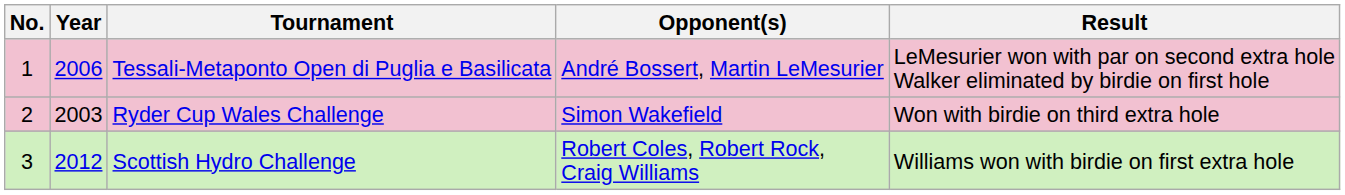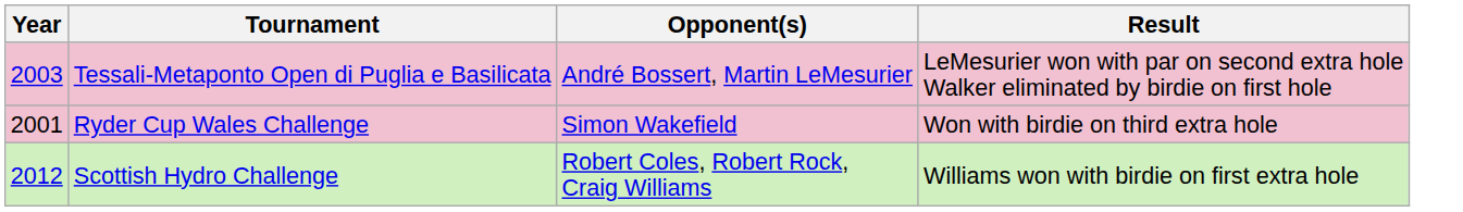 <table class="wikitable" style="font-size:95%;">
 <tr>
-<th>No.</th>
 <th>Year</th>
 <th>Tournament</th>
 <th>Opponent(s)</th>
 <th>Result</th>
 </tr>
 <tr style="background:#F2C1D1;">
-<td align=center>1</td>
-<td><a href='#'>2006</a></td>
+<td><a href='#'>2003</a></td>
 <td><a href='#'>Tessali-Metaponto Open di Puglia e Basilicata</a></td>
 <td> <a href='#'>André Bossert</a>,  <a href='#'>Martin LeMesurier</a></td>
 <td>LeMesurier won with par on second extra hole<br>Walker eliminated by birdie on first hole</td>
 </tr>
 <tr style="background:#F2C1D1;">
-<td align=center>2</td>
-<td>2003</td>
+<td>2001</td>
 <td><a href='#'>Ryder Cup Wales Challenge</a></td>
 <td> <a href='#'>Simon Wakefield</a></td>
 <td>Won with birdie on third extra hole</td>
 </tr>
 <tr style="background:#D0F0C0;">
-<td align=center>3</td>
 <td><a href='#'>2012</a></td>
 <td><a href='#'>Scottish Hydro Challenge</a></td>
 <td> <a href='#'>Robert Coles</a>,  <a href='#'>Robert Rock</a>,<br> <a href='#'>Craig Williams</a></td>
 <td>Williams won with birdie on first extra hole</td>
 </tr>
 </table>
